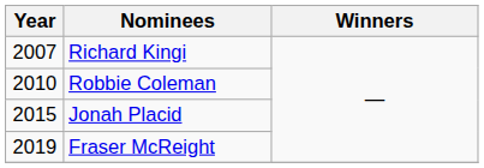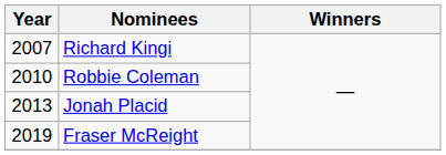 <table class="wikitable">
 <tr>
 <th width=40>Year</th>
 <th width=160>Nominees</th>
 <th width=160>Winners</th>
 </tr>
 <tr>
 <td align=center>2007</td>
 <td><a href='#'>Richard Kingi</a></td>
 <td align=center rowspan=4>—</td>
 </tr>
 <tr>
 <td align=center>2010</td>
 <td><a href='#'>Robbie Coleman</a></td>
 </tr>
 <tr>
-<td align=center>2015</td>
+<td align=center>2013</td>
 <td><a href='#'>Jonah Placid</a></td>
 </tr>
 <tr>
 <td align=center>2019</td>
 <td><a href='#'>Fraser McReight</a></td>
 </tr>
 <tr>
 </tr>
 </table>
